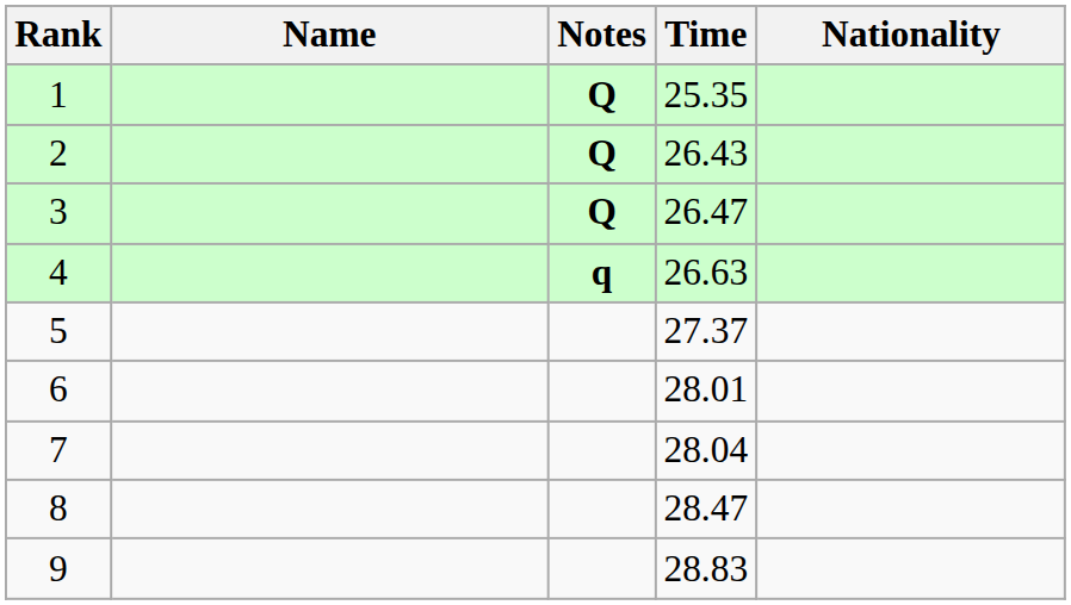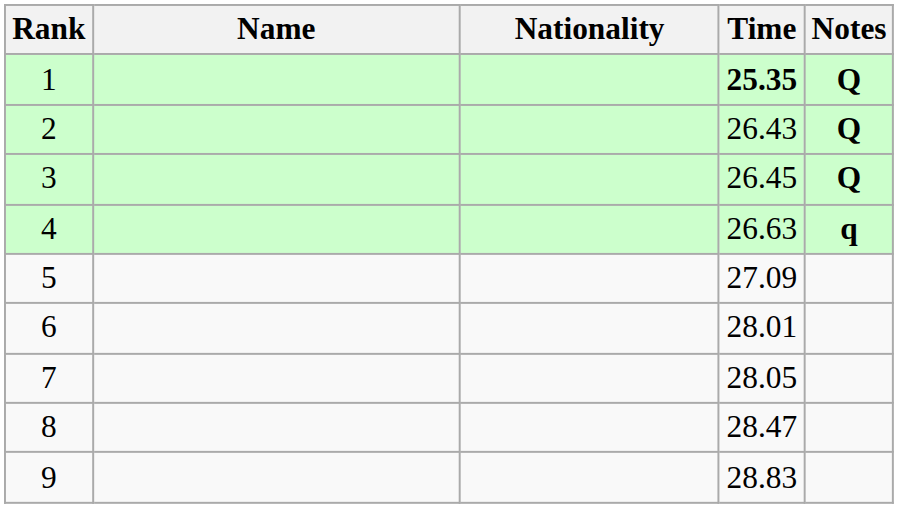 <table class="wikitable sortable" style="text-align:center">
 <tr>
 <th>Rank</th>
 <th style="width:180px">Name</th>
+<th style="width:125px">Nationality</th>
+<th>Time</th>
 <th>Notes</th>
-<th>Time</th>
-<th style="width:125px">Nationality</th>
 </tr>
 <tr style="background:#cfc;">
 <td>1</td>
 <td style="text-align:left;"></td>
+<td style="text-align:left;"></td>
+<td><strong>25.35</strong></td>
 <td><strong>Q</strong></td>
-<td>25.35</td>
-<td style="text-align:left;"></td>
 </tr>
 <tr style="background:#cfc;">
 <td>2</td>
 <td style="text-align:left;"></td>
+<td style="text-align:left;"></td>
+<td>26.43</td>
 <td><strong>Q</strong></td>
-<td>26.43</td>
-<td style="text-align:left;"></td>
 </tr>
 <tr style="background:#cfc;">
 <td>3</td>
 <td style="text-align:left;"></td>
+<td style="text-align:left;"></td>
+<td>26.45</td>
 <td><strong>Q</strong></td>
-<td>26.47</td>
-<td style="text-align:left;"></td>
 </tr>
 <tr style="background:#cfc;">
 <td>4</td>
 <td style="text-align:left;"></td>
+<td style="text-align:left;"></td>
+<td>26.63</td>
 <td><strong>q</strong></td>
-<td>26.63</td>
-<td style="text-align:left;"></td>
 </tr>
 <tr>
 <td>5</td>
 <td style="text-align:left;"></td>
+<td style="text-align:left;"></td>
+<td>27.09</td>
 <td></td>
-<td>27.37</td>
-<td style="text-align:left;"></td>
 </tr>
 <tr>
 <td>6</td>
 <td style="text-align:left;"></td>
+<td style="text-align:left;"></td>
+<td>28.01</td>
 <td></td>
-<td>28.01</td>
-<td style="text-align:left;"></td>
 </tr>
 <tr>
 <td>7</td>
 <td style="text-align:left;"></td>
+<td style="text-align:left;"></td>
+<td>28.05</td>
 <td></td>
-<td>28.04</td>
-<td style="text-align:left;"></td>
 </tr>
 <tr>
 <td>8</td>
 <td style="text-align:left;"></td>
+<td style="text-align:left;"></td>
+<td>28.47</td>
 <td></td>
-<td>28.47</td>
-<td style="text-align:left;"></td>
 </tr>
 <tr>
 <td>9</td>
 <td style="text-align:left;"></td>
+<td style="text-align:left;"></td>
+<td>28.83</td>
 <td></td>
-<td>28.83</td>
-<td style="text-align:left;"></td>
 </tr>
 </table>
